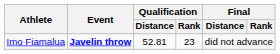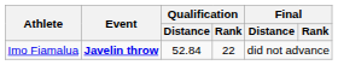 <table class="wikitable" style="font-size:90%">
 <tr>
 <th rowspan=2>Athlete</th>
 <th rowspan=2>Event</th>
 <th colspan=2>Qualification</th>
 <th colspan=2>Final</th>
 </tr>
 <tr style="font-size:95%">
 <th>Distance</th>
 <th>Rank</th>
 <th>Distance</th>
 <th>Rank</th>
 </tr>
 <tr align=center>
 <td align=left><a href='#'>Imo Fiamalua</a></td>
 <td align=left><strong><a href='#'>Javelin throw</a></strong></td>
-<td>52.81</td>
-<td>23</td>
+<td>52.84</td>
+<td>22</td>
 <td colspan=2>did not advance</td>
 </tr>
 </table>
